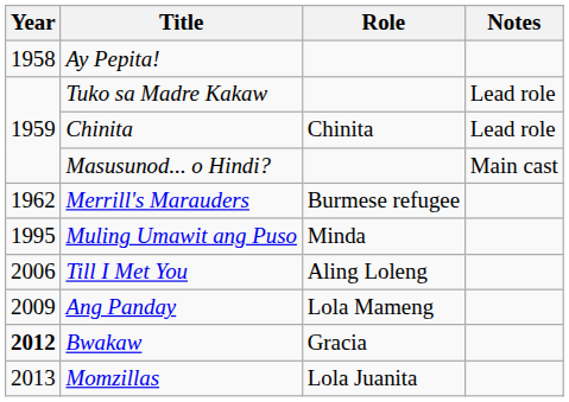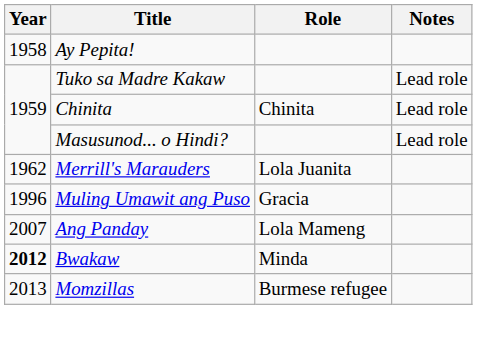 <table class="wikitable sortable">
 <tr>
 <th>Year</th>
 <th>Title</th>
 <th>Role</th>
 <th>Notes</th>
 </tr>
 <tr>
 <td>1958</td>
 <td><em>Ay Pepita!</em></td>
 <td></td>
 <td></td>
 </tr>
 <tr>
 <td rowspan="3">1959</td>
 <td><em>Tuko sa Madre Kakaw</em></td>
 <td></td>
 <td>Lead role</td>
 </tr>
 <tr>
 <td><em>Chinita</em></td>
 <td>Chinita</td>
 <td>Lead role</td>
 </tr>
 <tr>
 <td><em>Masusunod... o Hindi?</em></td>
 <td></td>
-<td>Main cast</td>
+<td>Lead role</td>
 </tr>
 <tr>
 <td>1962</td>
 <td><em><a href='#'>Merrill's Marauders</a></em></td>
-<td>Burmese refugee</td>
+<td>Lola Juanita</td>
 <td></td>
 </tr>
 <tr>
-<td>1995</td>
+<td>1996</td>
 <td><em><a href='#'>Muling Umawit ang Puso</a></em></td>
-<td>Minda</td>
+<td>Gracia</td>
 <td></td>
 </tr>
 <tr>
-<td>2006</td>
-<td><em><a href='#'>Till I Met You</a></em></td>
-<td>Aling Loleng</td>
-<td></td>
-</tr>
-<tr>
-<td>2009</td>
+<td>2007</td>
 <td><em><a href='#'>Ang Panday</a></em></td>
 <td>Lola Mameng</td>
 <td></td>
 </tr>
 <tr>
 <td><strong>2012</strong></td>
 <td><em><a href='#'>Bwakaw</a></em></td>
-<td>Gracia</td>
+<td>Minda</td>
 <td></td>
 </tr>
 <tr>
 <td>2013</td>
 <td><em><a href='#'>Momzillas</a></em></td>
-<td>Lola Juanita</td>
+<td>Burmese refugee</td>
 <td></td>
 </tr>
 </table>
